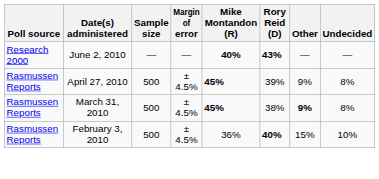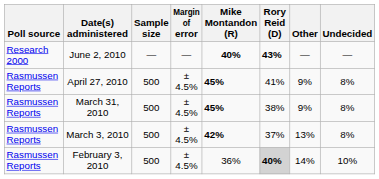 <table class="wikitable">
 <tr valign= bottom>
 <th style="width:145px;">Poll source</th>
 <th style="width:165px;">Date(s)<br>administered</th>
 <th class=small>Sample<br>size</th>
 <th><small>Margin of</small><br>error</th>
 <th style="width:100px;">Mike<br>Montandon (R)</th>
 <th style="width:100px;">Rory<br>Reid (D)</th>
 <th style="width:40px;">Other</th>
 <th style="width:40px;">Undecided</th>
 </tr>
 <tr>
 <td><a href='#'>Research 2000</a></td>
 <td align=center>June 2, 2010</td>
 <td align=center>—</td>
 <td align=center>—</td>
 <td align=center><strong>40%</strong></td>
 <td><strong>43%</strong></td>
 <td align=center>—</td>
 <td align=center>—</td>
 </tr>
 <tr>
 <td><a href='#'>Rasmussen Reports</a></td>
 <td align=center>April 27, 2010</td>
 <td align=center>500</td>
 <td align=center>± 4.5%</td>
 <td><strong>45%</strong></td>
-<td align=center>39%</td>
+<td align=center>41%</td>
 <td align=center>9%</td>
 <td align=center>8%</td>
 </tr>
 <tr>
 <td><a href='#'>Rasmussen Reports</a></td>
 <td align=center>March 31, 2010</td>
 <td align=center>500</td>
 <td align=center>± 4.5%</td>
 <td><strong>45%</strong></td>
 <td align=center>38%</td>
-<td align=center><strong>9%</strong></td>
+<td align=center>9%</td>
+<td align=center>8%</td>
+</tr>
+<tr>
+<td><a href='#'>Rasmussen Reports</a></td>
+<td align=center>March 3, 2010</td>
+<td align=center>500</td>
+<td align=center>± 4.5%</td>
+<td><strong>42%</strong></td>
+<td align=center>37%</td>
+<td align=center>13%</td>
 <td align=center>8%</td>
 </tr>
 <tr>
 <td><a href='#'>Rasmussen Reports</a></td>
 <td align=center>February 3, 2010</td>
 <td align=center>500</td>
 <td align=center>± 4.5%</td>
 <td align=center>36%</td>
-<td><strong>40%</strong></td>
-<td align=center>15%</td>
+<td style="background: lightgrey;"><strong>40%</strong></td>
+<td align=center>14%</td>
 <td align=center>10%</td>
 </tr>
 </table>
